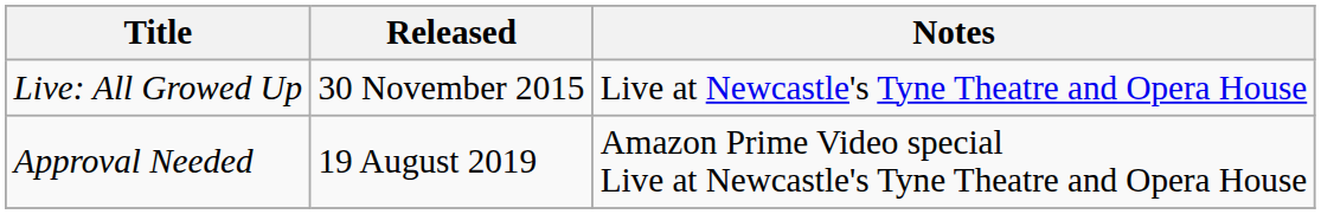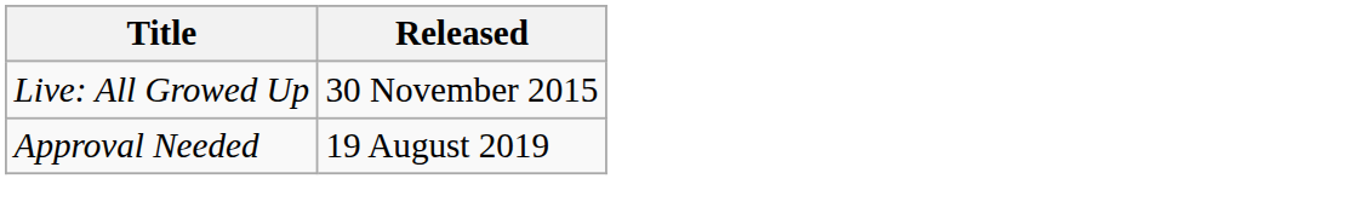 <table class="wikitable">
 <tr>
 <th>Title</th>
 <th>Released</th>
-<th>Notes</th>
 </tr>
 <tr>
 <td><em>Live: All Growed Up</em></td>
 <td>30 November 2015</td>
-<td>Live at <a href='#'>Newcastle</a>'s <a href='#'>Tyne Theatre and Opera House</a></td>
 </tr>
 <tr>
 <td><em>Approval Needed</em></td>
 <td>19 August 2019</td>
-<td>Amazon Prime Video special<br>Live at Newcastle's Tyne Theatre and Opera House</td>
 </tr>
 </table>
